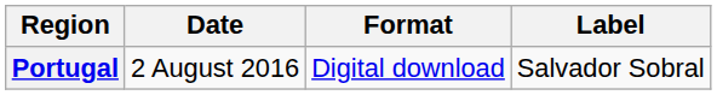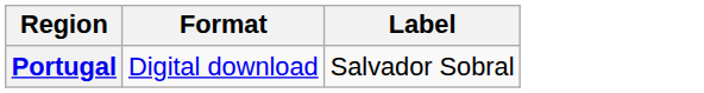 <table class="wikitable plainrowheaders" style="text-align:center">
 <tr>
 <th>Region</th>
-<th>Date</th>
 <th>Format</th>
 <th>Label</th>
 </tr>
 <tr>
 <th scope="row"><a href='#'>Portugal</a></th>
-<td>2 August 2016</td>
 <td><a href='#'>Digital download</a></td>
 <td>Salvador Sobral</td>
 </tr>
 </table>
